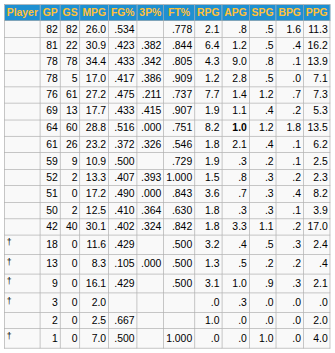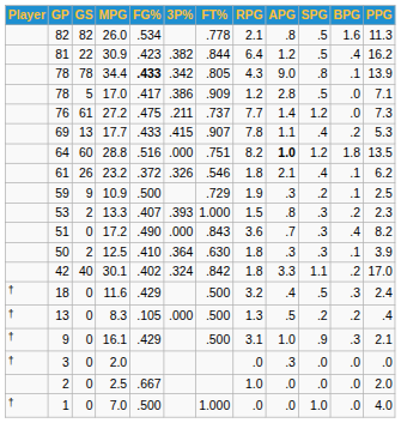 <table class="wikitable sortable" style="text-align:right;">
 <tr>
 <th style="background:#1F90D1; color:#FFC139">Player</th>
 <th style="background:#1F90D1; color:#FFC139">GP</th>
 <th style="background:#1F90D1; color:#FFC139">GS</th>
 <th style="background:#1F90D1; color:#FFC139">MPG</th>
 <th style="background:#1F90D1; color:#FFC139">FG%</th>
 <th style="background:#1F90D1; color:#FFC139">3P%</th>
 <th style="background:#1F90D1; color:#FFC139">FT%</th>
 <th style="background:#1F90D1; color:#FFC139">RPG</th>
 <th style="background:#1F90D1; color:#FFC139">APG</th>
 <th style="background:#1F90D1; color:#FFC139">SPG</th>
 <th style="background:#1F90D1; color:#FFC139">BPG</th>
 <th style="background:#1F90D1; color:#FFC139">PPG</th>
 </tr>
 <tr>
 <td style="text-align:left;"></td>
 <td>82</td>
 <td>82</td>
 <td>26.0</td>
 <td>.534</td>
 <td></td>
 <td>.778</td>
 <td>2.1</td>
 <td>.8</td>
 <td>.5</td>
 <td>1.6</td>
 <td>11.3</td>
 </tr>
 <tr>
 <td style="text-align:left;"></td>
 <td>81</td>
 <td>22</td>
 <td>30.9</td>
 <td>.423</td>
 <td>.382</td>
 <td>.844</td>
 <td>6.4</td>
 <td>1.2</td>
 <td>.5</td>
 <td>.4</td>
 <td>16.2</td>
 </tr>
 <tr>
 <td style="text-align:left;"></td>
 <td>78</td>
 <td>78</td>
 <td>34.4</td>
-<td>.433</td>
+<td><strong>.433</strong></td>
 <td>.342</td>
 <td>.805</td>
 <td>4.3</td>
 <td>9.0</td>
 <td>.8</td>
 <td>.1</td>
 <td>13.9</td>
 </tr>
 <tr>
 <td style="text-align:left;"></td>
 <td>78</td>
 <td>5</td>
 <td>17.0</td>
 <td>.417</td>
 <td>.386</td>
 <td>.909</td>
 <td>1.2</td>
 <td>2.8</td>
 <td>.5</td>
 <td>.0</td>
 <td>7.1</td>
 </tr>
 <tr>
 <td style="text-align:left;"></td>
 <td>76</td>
 <td>61</td>
 <td>27.2</td>
 <td>.475</td>
 <td>.211</td>
 <td>.737</td>
 <td>7.7</td>
 <td>1.4</td>
 <td>1.2</td>
-<td>.7</td>
+<td>.0</td>
 <td>7.3</td>
 </tr>
 <tr>
 <td style="text-align:left;"></td>
 <td>69</td>
 <td>13</td>
 <td>17.7</td>
 <td>.433</td>
 <td>.415</td>
 <td>.907</td>
-<td>1.9</td>
+<td>7.8</td>
 <td>1.1</td>
 <td>.4</td>
 <td>.2</td>
 <td>5.3</td>
 </tr>
 <tr>
 <td style="text-align:left;"></td>
 <td>64</td>
 <td>60</td>
 <td>28.8</td>
 <td>.516</td>
 <td>.000</td>
 <td>.751</td>
 <td>8.2</td>
 <td><strong>1.0</strong></td>
 <td>1.2</td>
 <td>1.8</td>
 <td>13.5</td>
 </tr>
 <tr>
 <td style="text-align:left;"></td>
 <td>61</td>
 <td>26</td>
 <td>23.2</td>
 <td>.372</td>
 <td>.326</td>
 <td>.546</td>
 <td>1.8</td>
 <td>2.1</td>
 <td>.4</td>
 <td>.1</td>
 <td>6.2</td>
 </tr>
 <tr>
 <td style="text-align:left;"></td>
 <td>59</td>
 <td>9</td>
 <td>10.9</td>
 <td>.500</td>
 <td></td>
 <td>.729</td>
 <td>1.9</td>
 <td>.3</td>
 <td>.2</td>
 <td>.1</td>
 <td>2.5</td>
 </tr>
 <tr>
 <td style="text-align:left;"></td>
-<td>52</td>
+<td>53</td>
 <td>2</td>
 <td>13.3</td>
 <td>.407</td>
 <td>.393</td>
 <td>1.000</td>
 <td>1.5</td>
 <td>.8</td>
 <td>.3</td>
 <td>.2</td>
 <td>2.3</td>
 </tr>
 <tr>
 <td style="text-align:left;"></td>
 <td>51</td>
 <td>0</td>
 <td>17.2</td>
 <td>.490</td>
 <td>.000</td>
 <td>.843</td>
 <td>3.6</td>
 <td>.7</td>
 <td>.3</td>
 <td>.4</td>
 <td>8.2</td>
 </tr>
 <tr>
 <td style="text-align:left;"></td>
 <td>50</td>
 <td>2</td>
 <td>12.5</td>
 <td>.410</td>
 <td>.364</td>
 <td>.630</td>
 <td>1.8</td>
 <td>.3</td>
 <td>.3</td>
 <td>.1</td>
 <td>3.9</td>
 </tr>
 <tr>
 <td style="text-align:left;"></td>
 <td>42</td>
 <td>40</td>
 <td>30.1</td>
 <td>.402</td>
 <td>.324</td>
 <td>.842</td>
 <td>1.8</td>
 <td>3.3</td>
 <td>1.1</td>
 <td>.2</td>
 <td>17.0</td>
 </tr>
 <tr>
 <td style="text-align:left;"><sup>†</sup></td>
 <td>18</td>
 <td>0</td>
 <td>11.6</td>
 <td>.429</td>
 <td></td>
 <td>.500</td>
 <td>3.2</td>
 <td>.4</td>
 <td>.5</td>
 <td>.3</td>
 <td>2.4</td>
 </tr>
 <tr>
 <td style="text-align:left;"><sup>†</sup></td>
 <td>13</td>
 <td>0</td>
 <td>8.3</td>
 <td>.105</td>
 <td>.000</td>
 <td>.500</td>
 <td>1.3</td>
 <td>.5</td>
 <td>.2</td>
 <td>.2</td>
 <td>.4</td>
 </tr>
 <tr>
 <td style="text-align:left;"><sup>†</sup></td>
 <td>9</td>
 <td>0</td>
 <td>16.1</td>
 <td>.429</td>
 <td></td>
 <td>.500</td>
 <td>3.1</td>
 <td>1.0</td>
 <td>.9</td>
 <td>.3</td>
 <td>2.1</td>
 </tr>
 <tr>
 <td style="text-align:left;"><sup>†</sup></td>
 <td>3</td>
 <td>0</td>
 <td>2.0</td>
 <td></td>
 <td></td>
 <td></td>
 <td>.0</td>
 <td>.3</td>
 <td>.0</td>
 <td>.0</td>
 <td>.0</td>
 </tr>
 <tr>
 <td style="text-align:left;"></td>
 <td>2</td>
 <td>0</td>
 <td>2.5</td>
 <td>.667</td>
 <td></td>
 <td></td>
 <td>1.0</td>
 <td>.0</td>
 <td>.0</td>
 <td>.0</td>
 <td>2.0</td>
 </tr>
 <tr>
 <td style="text-align:left;"><sup>†</sup></td>
 <td>1</td>
 <td>0</td>
 <td>7.0</td>
 <td>.500</td>
 <td></td>
 <td>1.000</td>
 <td>.0</td>
 <td>.0</td>
 <td>1.0</td>
 <td>.0</td>
 <td>4.0</td>
 </tr>
 </table>
